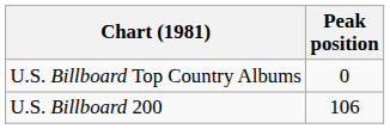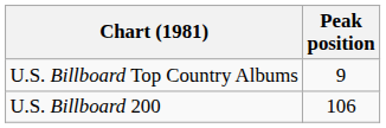 <table class="wikitable">
 <tr>
 <th>Chart (1981)</th>
 <th>Peak<br>position</th>
 </tr>
 <tr>
 <td>U.S. <em>Billboard</em> Top Country Albums</td>
-<td align="center">0</td>
+<td align="center">9</td>
 </tr>
 <tr>
 <td>U.S. <em>Billboard</em> 200</td>
 <td align="center">106</td>
 </tr>
 </table>
